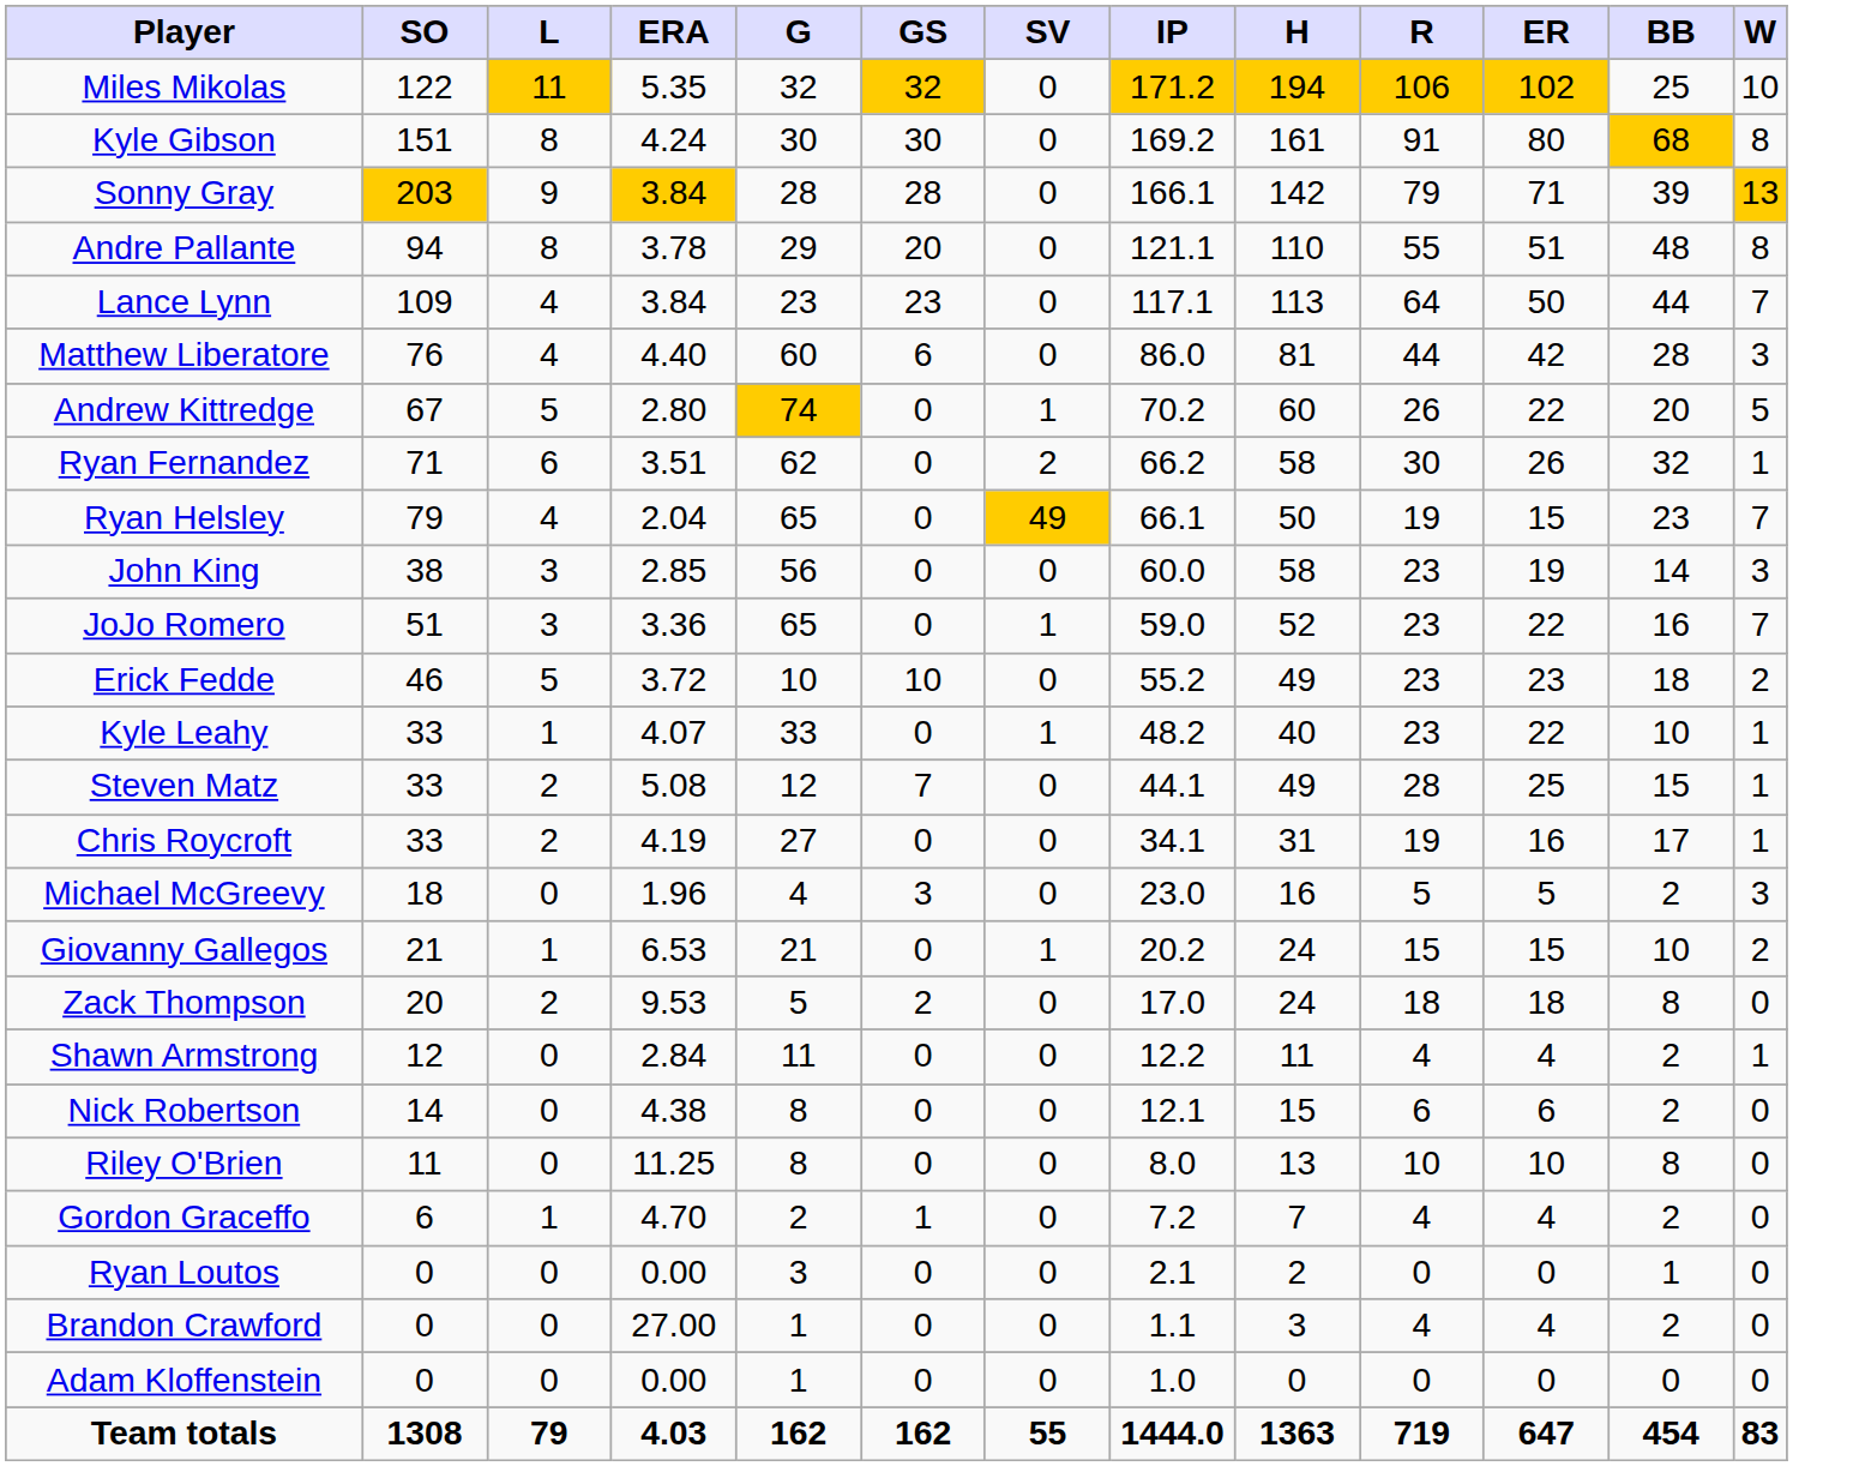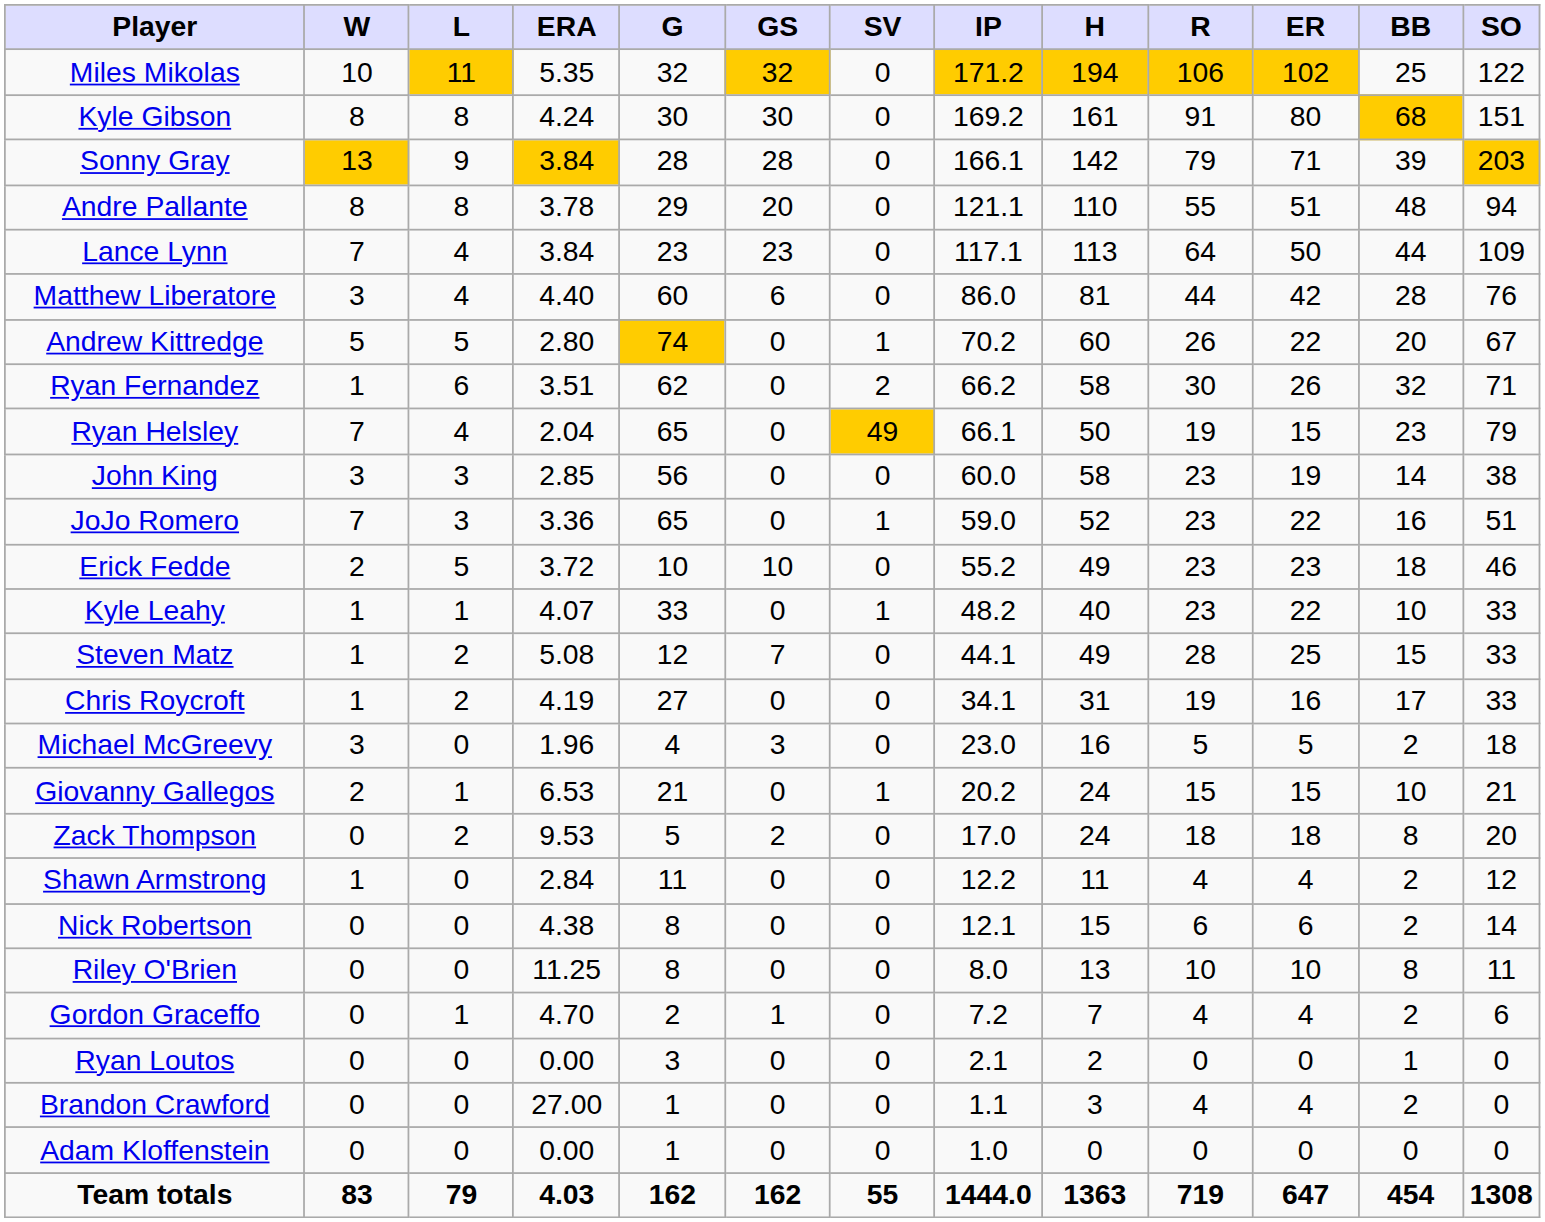 <table class="wikitable" style="text-align:center;">
 <tr>
 <th style="background:#ddf;width:20%;"><strong>Player</strong></th>
-<th style="background:#ddf;width:7%;"><strong>SO</strong></th>
+<th style="background:#ddf;width:7%;"><strong>W</strong></th>
 <th style="background:#ddf;width:7%;"><strong>L</strong></th>
 <th style="background:#ddf;width:7%;"><strong>ERA</strong></th>
 <th style="background:#ddf;width:7%;"><strong>G</strong></th>
 <th style="background:#ddf;width:7%;"><strong>GS</strong></th>
 <th style="background:#ddf;width:7%;"><strong>SV</strong></th>
 <th style="background:#ddf;width:7%;"><strong>IP</strong></th>
 <th style="background:#ddf;width:7%;"><strong>H</strong></th>
 <th style="background:#ddf;width:7%;"><strong>R</strong></th>
 <th style="background:#ddf;width:7%;"><strong>ER</strong></th>
 <th style="background:#ddf;width:7%;"><strong>BB</strong></th>
-<th style="background:#ddf;width:7%;"><strong>W</strong></th>
+<th style="background:#ddf;width:7%;"><strong>SO</strong></th>
 </tr>
 <tr>
 <td><a href='#'>Miles Mikolas</a></td>
-<td>122</td>
+<td>10</td>
 <td bgcolor=#ffcc00>11</td>
 <td>5.35</td>
 <td>32</td>
 <td bgcolor=#ffcc00>32</td>
 <td>0</td>
 <td bgcolor=#ffcc00>171.2</td>
 <td bgcolor=#ffcc00>194</td>
 <td bgcolor=#ffcc00>106</td>
 <td bgcolor=#ffcc00>102</td>
 <td>25</td>
-<td>10</td>
+<td>122</td>
 </tr>
 <tr>
 <td><a href='#'>Kyle Gibson</a></td>
-<td>151</td>
+<td>8</td>
 <td>8</td>
 <td>4.24</td>
 <td>30</td>
 <td>30</td>
 <td>0</td>
 <td>169.2</td>
 <td>161</td>
 <td>91</td>
 <td>80</td>
 <td bgcolor=#ffcc00>68</td>
-<td>8</td>
+<td>151</td>
 </tr>
 <tr>
 <td><a href='#'>Sonny Gray</a></td>
-<td bgcolor=#ffcc00>203</td>
+<td bgcolor=#ffcc00>13</td>
 <td>9</td>
 <td bgcolor=#ffcc00>3.84</td>
 <td>28</td>
 <td>28</td>
 <td>0</td>
 <td>166.1</td>
 <td>142</td>
 <td>79</td>
 <td>71</td>
 <td>39</td>
-<td bgcolor=#ffcc00>13</td>
+<td bgcolor=#ffcc00>203</td>
 </tr>
 <tr>
 <td><a href='#'>Andre Pallante</a></td>
-<td>94</td>
+<td>8</td>
 <td>8</td>
 <td>3.78</td>
 <td>29</td>
 <td>20</td>
 <td>0</td>
 <td>121.1</td>
 <td>110</td>
 <td>55</td>
 <td>51</td>
 <td>48</td>
-<td>8</td>
+<td>94</td>
 </tr>
 <tr>
 <td><a href='#'>Lance Lynn</a></td>
-<td>109</td>
+<td>7</td>
 <td>4</td>
 <td>3.84</td>
 <td>23</td>
 <td>23</td>
 <td>0</td>
 <td>117.1</td>
 <td>113</td>
 <td>64</td>
 <td>50</td>
 <td>44</td>
-<td>7</td>
+<td>109</td>
 </tr>
 <tr>
 <td><a href='#'>Matthew Liberatore</a></td>
-<td>76</td>
+<td>3</td>
 <td>4</td>
 <td>4.40</td>
 <td>60</td>
 <td>6</td>
 <td>0</td>
 <td>86.0</td>
 <td>81</td>
 <td>44</td>
 <td>42</td>
 <td>28</td>
-<td>3</td>
+<td>76</td>
 </tr>
 <tr>
 <td><a href='#'>Andrew Kittredge</a></td>
-<td>67</td>
+<td>5</td>
 <td>5</td>
 <td>2.80</td>
 <td bgcolor=#ffcc00>74</td>
 <td>0</td>
 <td>1</td>
 <td>70.2</td>
 <td>60</td>
 <td>26</td>
 <td>22</td>
 <td>20</td>
-<td>5</td>
+<td>67</td>
 </tr>
 <tr>
 <td><a href='#'>Ryan Fernandez</a></td>
-<td>71</td>
+<td>1</td>
 <td>6</td>
 <td>3.51</td>
 <td>62</td>
 <td>0</td>
 <td>2</td>
 <td>66.2</td>
 <td>58</td>
 <td>30</td>
 <td>26</td>
 <td>32</td>
-<td>1</td>
+<td>71</td>
 </tr>
 <tr>
 <td><a href='#'>Ryan Helsley</a></td>
-<td>79</td>
+<td>7</td>
 <td>4</td>
 <td>2.04</td>
 <td>65</td>
 <td>0</td>
 <td bgcolor=#ffcc00>49</td>
 <td>66.1</td>
 <td>50</td>
 <td>19</td>
 <td>15</td>
 <td>23</td>
-<td>7</td>
+<td>79</td>
 </tr>
 <tr>
 <td><a href='#'>John King</a></td>
-<td>38</td>
+<td>3</td>
 <td>3</td>
 <td>2.85</td>
 <td>56</td>
 <td>0</td>
 <td>0</td>
 <td>60.0</td>
 <td>58</td>
 <td>23</td>
 <td>19</td>
 <td>14</td>
-<td>3</td>
+<td>38</td>
 </tr>
 <tr>
 <td><a href='#'>JoJo Romero</a></td>
-<td>51</td>
+<td>7</td>
 <td>3</td>
 <td>3.36</td>
 <td>65</td>
 <td>0</td>
 <td>1</td>
 <td>59.0</td>
 <td>52</td>
 <td>23</td>
 <td>22</td>
 <td>16</td>
-<td>7</td>
+<td>51</td>
 </tr>
 <tr>
 <td><a href='#'>Erick Fedde</a></td>
-<td>46</td>
+<td>2</td>
 <td>5</td>
 <td>3.72</td>
 <td>10</td>
 <td>10</td>
 <td>0</td>
 <td>55.2</td>
 <td>49</td>
 <td>23</td>
 <td>23</td>
 <td>18</td>
-<td>2</td>
+<td>46</td>
 </tr>
 <tr>
 <td><a href='#'>Kyle Leahy</a></td>
-<td>33</td>
+<td>1</td>
 <td>1</td>
 <td>4.07</td>
 <td>33</td>
 <td>0</td>
 <td>1</td>
 <td>48.2</td>
 <td>40</td>
 <td>23</td>
 <td>22</td>
 <td>10</td>
-<td>1</td>
+<td>33</td>
 </tr>
 <tr>
 <td><a href='#'>Steven Matz</a></td>
-<td>33</td>
+<td>1</td>
 <td>2</td>
 <td>5.08</td>
 <td>12</td>
 <td>7</td>
 <td>0</td>
 <td>44.1</td>
 <td>49</td>
 <td>28</td>
 <td>25</td>
 <td>15</td>
-<td>1</td>
+<td>33</td>
 </tr>
 <tr>
 <td><a href='#'>Chris Roycroft</a></td>
-<td>33</td>
+<td>1</td>
 <td>2</td>
 <td>4.19</td>
 <td>27</td>
 <td>0</td>
 <td>0</td>
 <td>34.1</td>
 <td>31</td>
 <td>19</td>
 <td>16</td>
 <td>17</td>
-<td>1</td>
+<td>33</td>
 </tr>
 <tr>
 <td><a href='#'>Michael McGreevy</a></td>
-<td>18</td>
+<td>3</td>
 <td>0</td>
 <td>1.96</td>
 <td>4</td>
 <td>3</td>
 <td>0</td>
 <td>23.0</td>
 <td>16</td>
 <td>5</td>
 <td>5</td>
 <td>2</td>
-<td>3</td>
+<td>18</td>
 </tr>
 <tr>
 <td><a href='#'>Giovanny Gallegos</a></td>
-<td>21</td>
+<td>2</td>
 <td>1</td>
 <td>6.53</td>
 <td>21</td>
 <td>0</td>
 <td>1</td>
 <td>20.2</td>
 <td>24</td>
 <td>15</td>
 <td>15</td>
 <td>10</td>
-<td>2</td>
+<td>21</td>
 </tr>
 <tr>
 <td><a href='#'>Zack Thompson</a></td>
-<td>20</td>
+<td>0</td>
 <td>2</td>
 <td>9.53</td>
 <td>5</td>
 <td>2</td>
 <td>0</td>
 <td>17.0</td>
 <td>24</td>
 <td>18</td>
 <td>18</td>
 <td>8</td>
-<td>0</td>
+<td>20</td>
 </tr>
 <tr>
 <td><a href='#'>Shawn Armstrong</a></td>
-<td>12</td>
+<td>1</td>
 <td>0</td>
 <td>2.84</td>
 <td>11</td>
 <td>0</td>
 <td>0</td>
 <td>12.2</td>
 <td>11</td>
 <td>4</td>
 <td>4</td>
 <td>2</td>
-<td>1</td>
+<td>12</td>
 </tr>
 <tr>
 <td><a href='#'>Nick Robertson</a></td>
-<td>14</td>
+<td>0</td>
 <td>0</td>
 <td>4.38</td>
 <td>8</td>
 <td>0</td>
 <td>0</td>
 <td>12.1</td>
 <td>15</td>
 <td>6</td>
 <td>6</td>
 <td>2</td>
-<td>0</td>
+<td>14</td>
 </tr>
 <tr>
 <td><a href='#'>Riley O'Brien</a></td>
-<td>11</td>
+<td>0</td>
 <td>0</td>
 <td>11.25</td>
 <td>8</td>
 <td>0</td>
 <td>0</td>
 <td>8.0</td>
 <td>13</td>
 <td>10</td>
 <td>10</td>
 <td>8</td>
-<td>0</td>
+<td>11</td>
 </tr>
 <tr>
 <td><a href='#'>Gordon Graceffo</a></td>
-<td>6</td>
+<td>0</td>
 <td>1</td>
 <td>4.70</td>
 <td>2</td>
 <td>1</td>
 <td>0</td>
 <td>7.2</td>
 <td>7</td>
 <td>4</td>
 <td>4</td>
 <td>2</td>
-<td>0</td>
+<td>6</td>
 </tr>
 <tr>
 <td><a href='#'>Ryan Loutos</a></td>
 <td>0</td>
 <td>0</td>
 <td>0.00</td>
 <td>3</td>
 <td>0</td>
 <td>0</td>
 <td>2.1</td>
 <td>2</td>
 <td>0</td>
 <td>0</td>
 <td>1</td>
 <td>0</td>
 </tr>
 <tr>
 <td><a href='#'>Brandon Crawford</a></td>
 <td>0</td>
 <td>0</td>
 <td>27.00</td>
 <td>1</td>
 <td>0</td>
 <td>0</td>
 <td>1.1</td>
 <td>3</td>
 <td>4</td>
 <td>4</td>
 <td>2</td>
 <td>0</td>
 </tr>
 <tr>
 <td><a href='#'>Adam Kloffenstein</a></td>
 <td>0</td>
 <td>0</td>
 <td>0.00</td>
 <td>1</td>
 <td>0</td>
 <td>0</td>
 <td>1.0</td>
 <td>0</td>
 <td>0</td>
 <td>0</td>
 <td>0</td>
 <td>0</td>
 </tr>
 <tr>
 <td><strong>Team totals</strong></td>
-<td><strong>1308</strong></td>
+<td><strong>83</strong></td>
 <td><strong>79</strong></td>
 <td><strong>4.03</strong></td>
 <td><strong>162</strong></td>
 <td><strong>162</strong></td>
 <td><strong>55</strong></td>
 <td><strong>1444.0</strong></td>
 <td><strong>1363</strong></td>
 <td><strong>719</strong></td>
 <td><strong>647</strong></td>
 <td><strong>454</strong></td>
-<td><strong>83</strong></td>
+<td><strong>1308</strong></td>
 </tr>
 </table>
